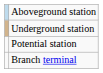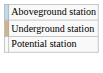 <table class="wikitable sortable floatleft" style="font-size:100%">
 <tr>
 <td style="background-color:#BEDBED"></td>
 <td>Aboveground station</td>
 </tr>
 <tr>
 <td style="background-color:#D2B48C"></td>
 <td>Underground station</td>
 </tr>
 <tr>
 <td></td>
 <td>Potential station</td>
 </tr>
-<tr>
-<td></td>
-<td>Branch <a href='#'>terminal</a></td>
-</tr>
 </table>
